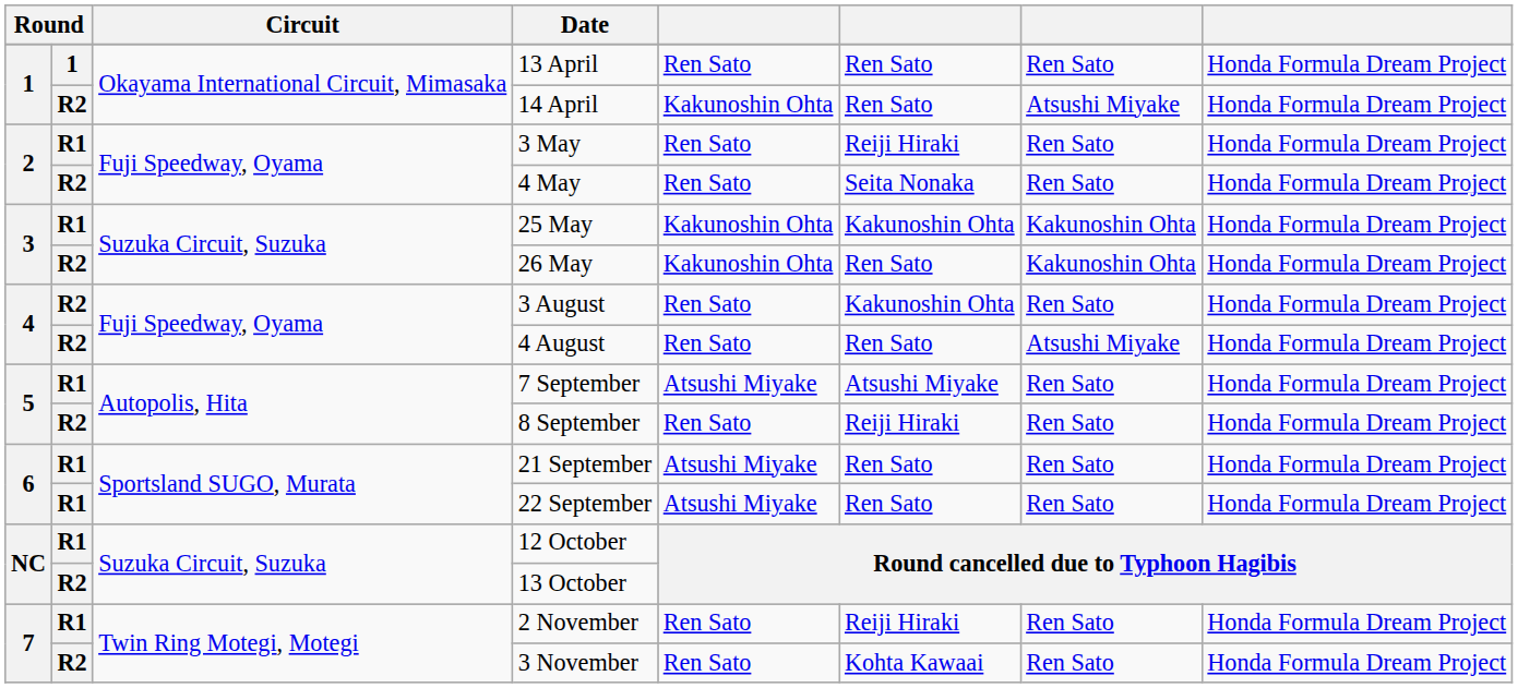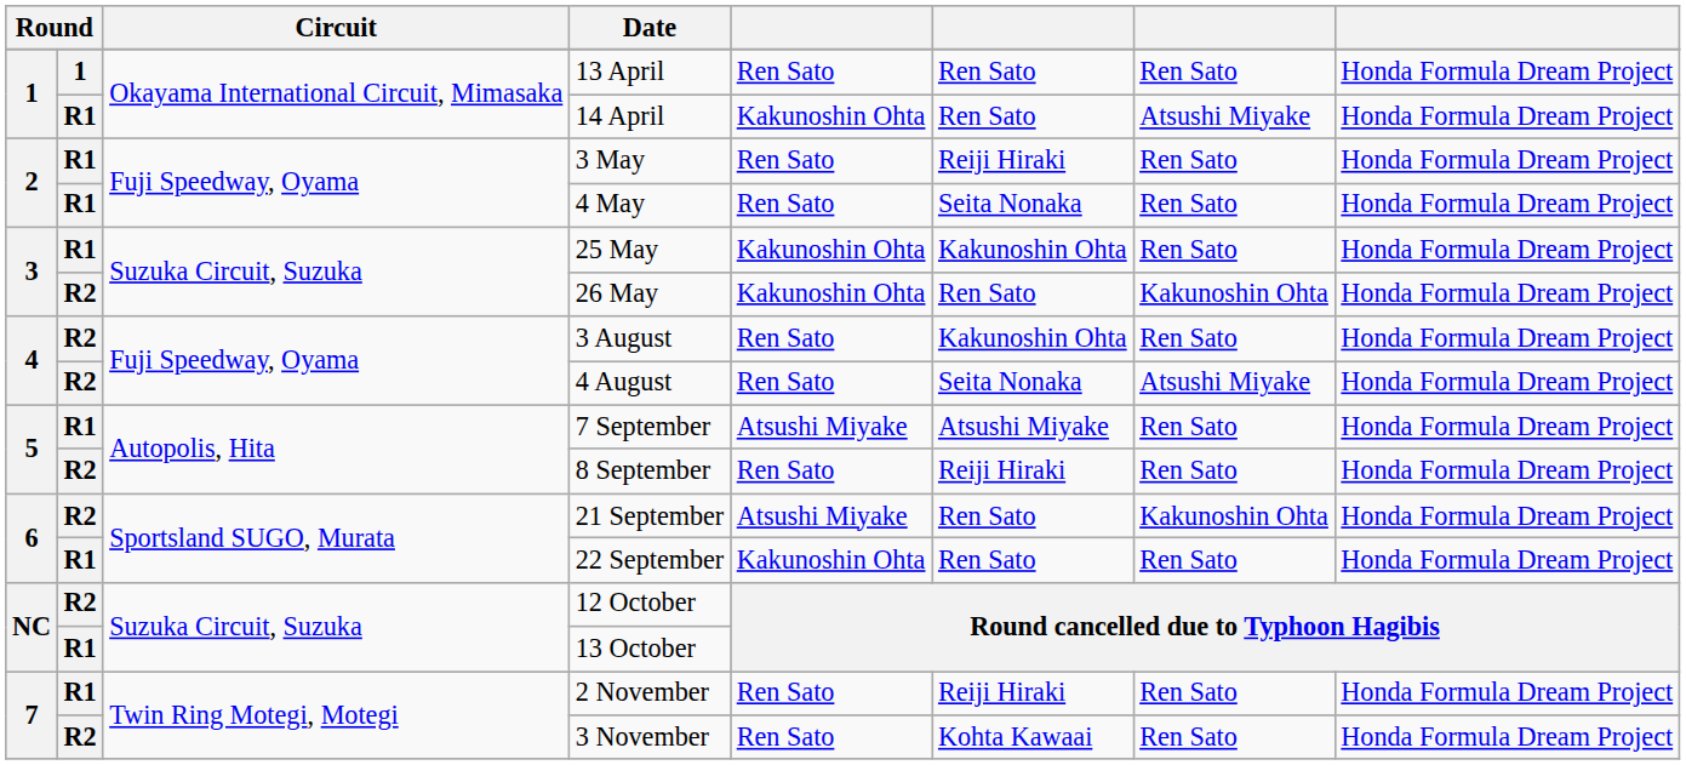 <table class="wikitable" style="font-size: 85%">
 <tr>
 <th colspan=2>Round</th>
 <th>Circuit</th>
 <th>Date</th>
 <th></th>
 <th></th>
 <th></th>
 <th></th>
 </tr>
 <tr>
 </tr>
 <tr>
 <th rowspan=2>1</th>
 <th>1</th>
 <td rowspan=2><a href='#'>Okayama International Circuit</a>, <a href='#'>Mimasaka</a></td>
 <td>13 April</td>
 <td> <a href='#'>Ren Sato</a></td>
 <td> <a href='#'>Ren Sato</a></td>
 <td> <a href='#'>Ren Sato</a></td>
 <td><a href='#'>Honda Formula Dream Project</a></td>
 </tr>
 <tr>
-<th>R2</th>
+<th>R1</th>
 <td>14 April</td>
 <td> <a href='#'>Kakunoshin Ohta</a></td>
 <td> <a href='#'>Ren Sato</a></td>
 <td> <a href='#'>Atsushi Miyake</a></td>
 <td><a href='#'>Honda Formula Dream Project</a></td>
 </tr>
 <tr>
 <th rowspan=2>2</th>
 <th>R1</th>
 <td rowspan=2><a href='#'>Fuji Speedway</a>, <a href='#'>Oyama</a></td>
 <td>3 May</td>
 <td> <a href='#'>Ren Sato</a></td>
 <td> <a href='#'>Reiji Hiraki</a></td>
 <td> <a href='#'>Ren Sato</a></td>
 <td><a href='#'>Honda Formula Dream Project</a></td>
 </tr>
 <tr>
-<th>R2</th>
+<th>R1</th>
 <td>4 May</td>
 <td> <a href='#'>Ren Sato</a></td>
 <td> <a href='#'>Seita Nonaka</a></td>
 <td> <a href='#'>Ren Sato</a></td>
 <td><a href='#'>Honda Formula Dream Project</a></td>
 </tr>
 <tr>
 <th rowspan=2>3</th>
 <th>R1</th>
 <td rowspan=2><a href='#'>Suzuka Circuit</a>, <a href='#'>Suzuka</a></td>
 <td>25 May</td>
 <td> <a href='#'>Kakunoshin Ohta</a></td>
 <td> <a href='#'>Kakunoshin Ohta</a></td>
-<td> <a href='#'>Kakunoshin Ohta</a></td>
+<td> <a href='#'>Ren Sato</a></td>
 <td><a href='#'>Honda Formula Dream Project</a></td>
 </tr>
 <tr>
 <th>R2</th>
 <td>26 May</td>
 <td> <a href='#'>Kakunoshin Ohta</a></td>
 <td> <a href='#'>Ren Sato</a></td>
 <td> <a href='#'>Kakunoshin Ohta</a></td>
 <td><a href='#'>Honda Formula Dream Project</a></td>
 </tr>
 <tr>
 <th rowspan=2>4</th>
 <th>R2</th>
 <td rowspan=2><a href='#'>Fuji Speedway</a>, <a href='#'>Oyama</a></td>
 <td>3 August</td>
 <td> <a href='#'>Ren Sato</a></td>
 <td> <a href='#'>Kakunoshin Ohta</a></td>
 <td> <a href='#'>Ren Sato</a></td>
 <td><a href='#'>Honda Formula Dream Project</a></td>
 </tr>
 <tr>
 <th>R2</th>
 <td>4 August</td>
 <td> <a href='#'>Ren Sato</a></td>
-<td> <a href='#'>Ren Sato</a></td>
+<td> <a href='#'>Seita Nonaka</a></td>
 <td> <a href='#'>Atsushi Miyake</a></td>
 <td><a href='#'>Honda Formula Dream Project</a></td>
 </tr>
 <tr>
 <th rowspan=2>5</th>
 <th>R1</th>
 <td rowspan=2><a href='#'>Autopolis</a>, <a href='#'>Hita</a></td>
 <td>7 September</td>
 <td> <a href='#'>Atsushi Miyake</a></td>
 <td> <a href='#'>Atsushi Miyake</a></td>
 <td> <a href='#'>Ren Sato</a></td>
 <td><a href='#'>Honda Formula Dream Project</a></td>
 </tr>
 <tr>
 <th>R2</th>
 <td>8 September</td>
 <td> <a href='#'>Ren Sato</a></td>
 <td> <a href='#'>Reiji Hiraki</a></td>
 <td> <a href='#'>Ren Sato</a></td>
 <td><a href='#'>Honda Formula Dream Project</a></td>
 </tr>
 <tr>
 <th rowspan=2>6</th>
-<th>R1</th>
+<th>R2</th>
 <td rowspan=2><a href='#'>Sportsland SUGO</a>, <a href='#'>Murata</a></td>
 <td>21 September</td>
 <td> <a href='#'>Atsushi Miyake</a></td>
 <td> <a href='#'>Ren Sato</a></td>
-<td> <a href='#'>Ren Sato</a></td>
+<td> <a href='#'>Kakunoshin Ohta</a></td>
 <td><a href='#'>Honda Formula Dream Project</a></td>
 </tr>
 <tr>
 <th>R1</th>
 <td>22 September</td>
-<td> <a href='#'>Atsushi Miyake</a></td>
+<td> <a href='#'>Kakunoshin Ohta</a></td>
 <td> <a href='#'>Ren Sato</a></td>
 <td> <a href='#'>Ren Sato</a></td>
 <td><a href='#'>Honda Formula Dream Project</a></td>
 </tr>
 <tr>
 <th rowspan=2>NC</th>
-<th>R1</th>
+<th>R2</th>
 <td rowspan=2><a href='#'>Suzuka Circuit</a>, <a href='#'>Suzuka</a></td>
 <td>12 October</td>
 <th rowspan=2 colspan=4>Round cancelled due to <a href='#'>Typhoon Hagibis</a></th>
 </tr>
 <tr>
-<th>R2</th>
+<th>R1</th>
 <td>13 October</td>
 </tr>
 <tr>
 <th rowspan=2>7</th>
 <th>R1</th>
 <td rowspan=2><a href='#'>Twin Ring Motegi</a>, <a href='#'>Motegi</a></td>
 <td>2 November</td>
 <td> <a href='#'>Ren Sato</a></td>
 <td> <a href='#'>Reiji Hiraki</a></td>
 <td> <a href='#'>Ren Sato</a></td>
 <td><a href='#'>Honda Formula Dream Project</a></td>
 </tr>
 <tr>
 <th>R2</th>
 <td>3 November</td>
 <td> <a href='#'>Ren Sato</a></td>
 <td> <a href='#'>Kohta Kawaai</a></td>
 <td> <a href='#'>Ren Sato</a></td>
 <td><a href='#'>Honda Formula Dream Project</a></td>
 </tr>
 </table>
